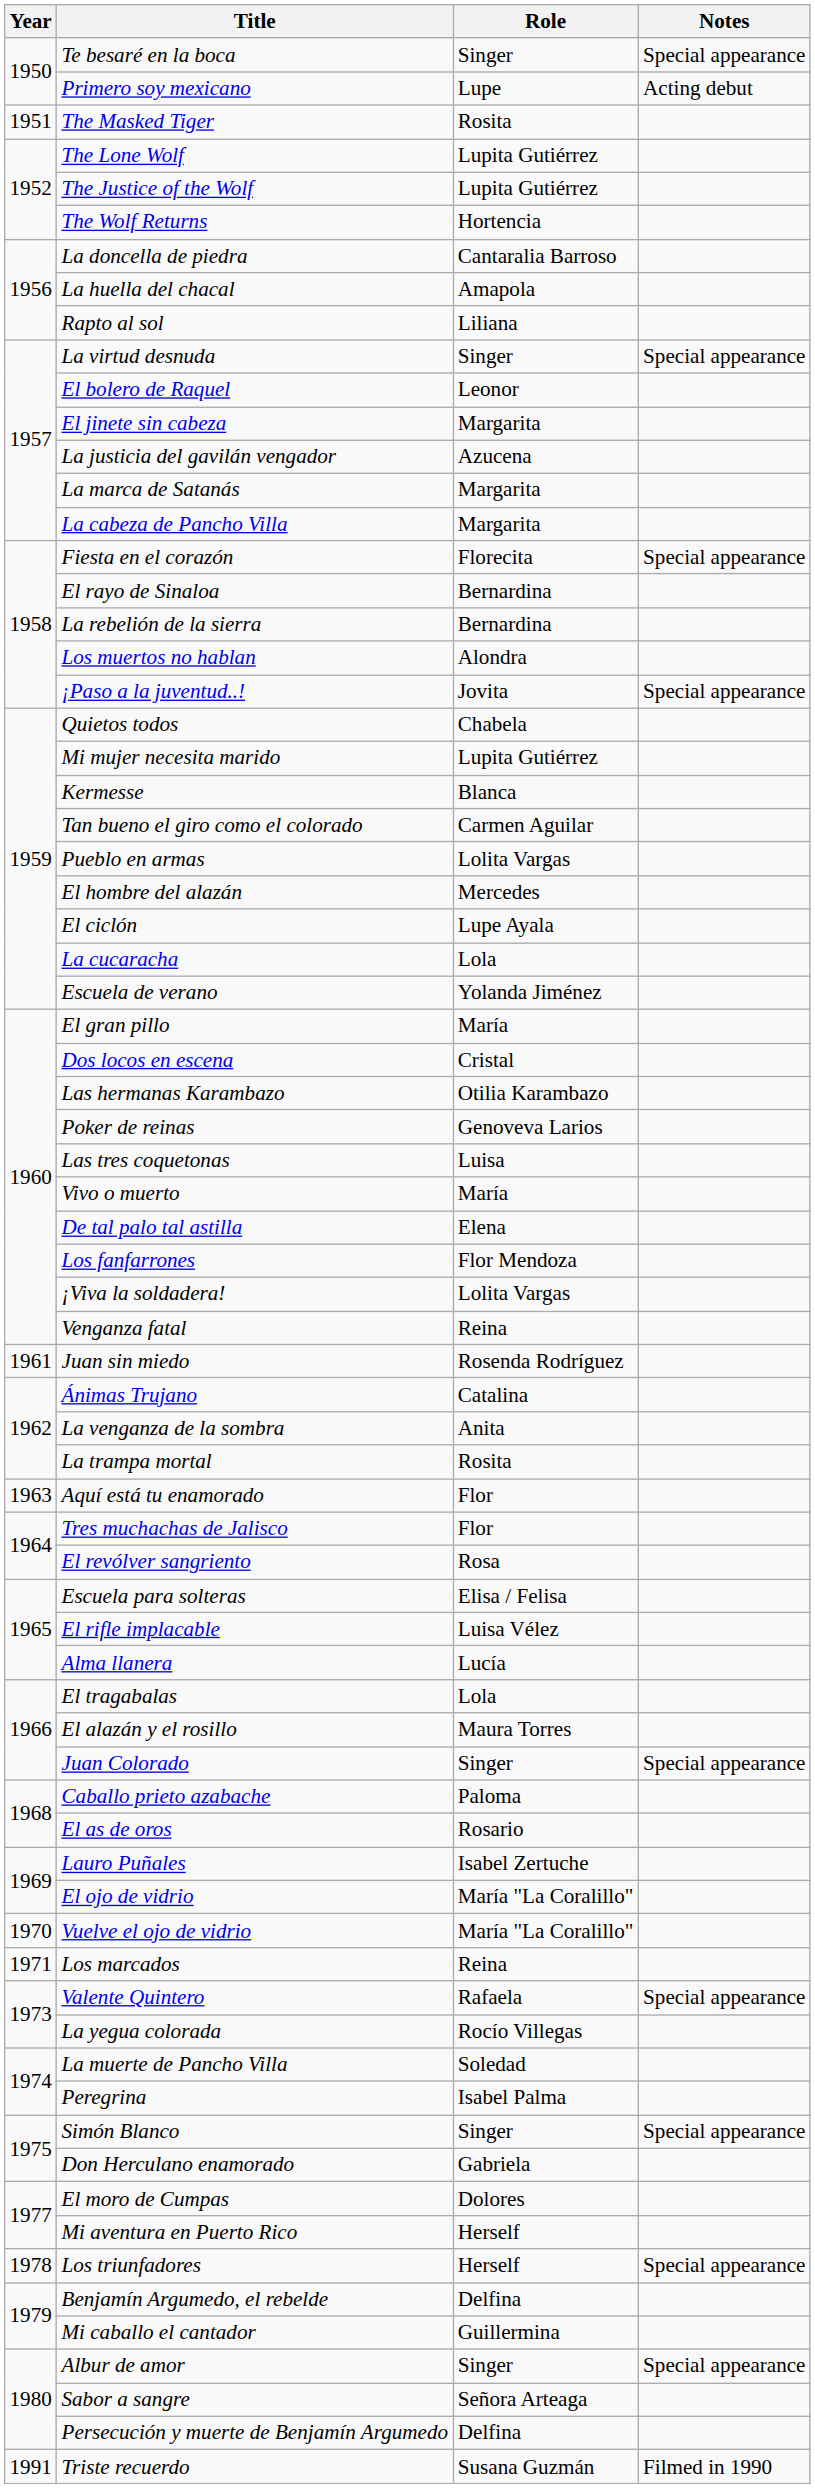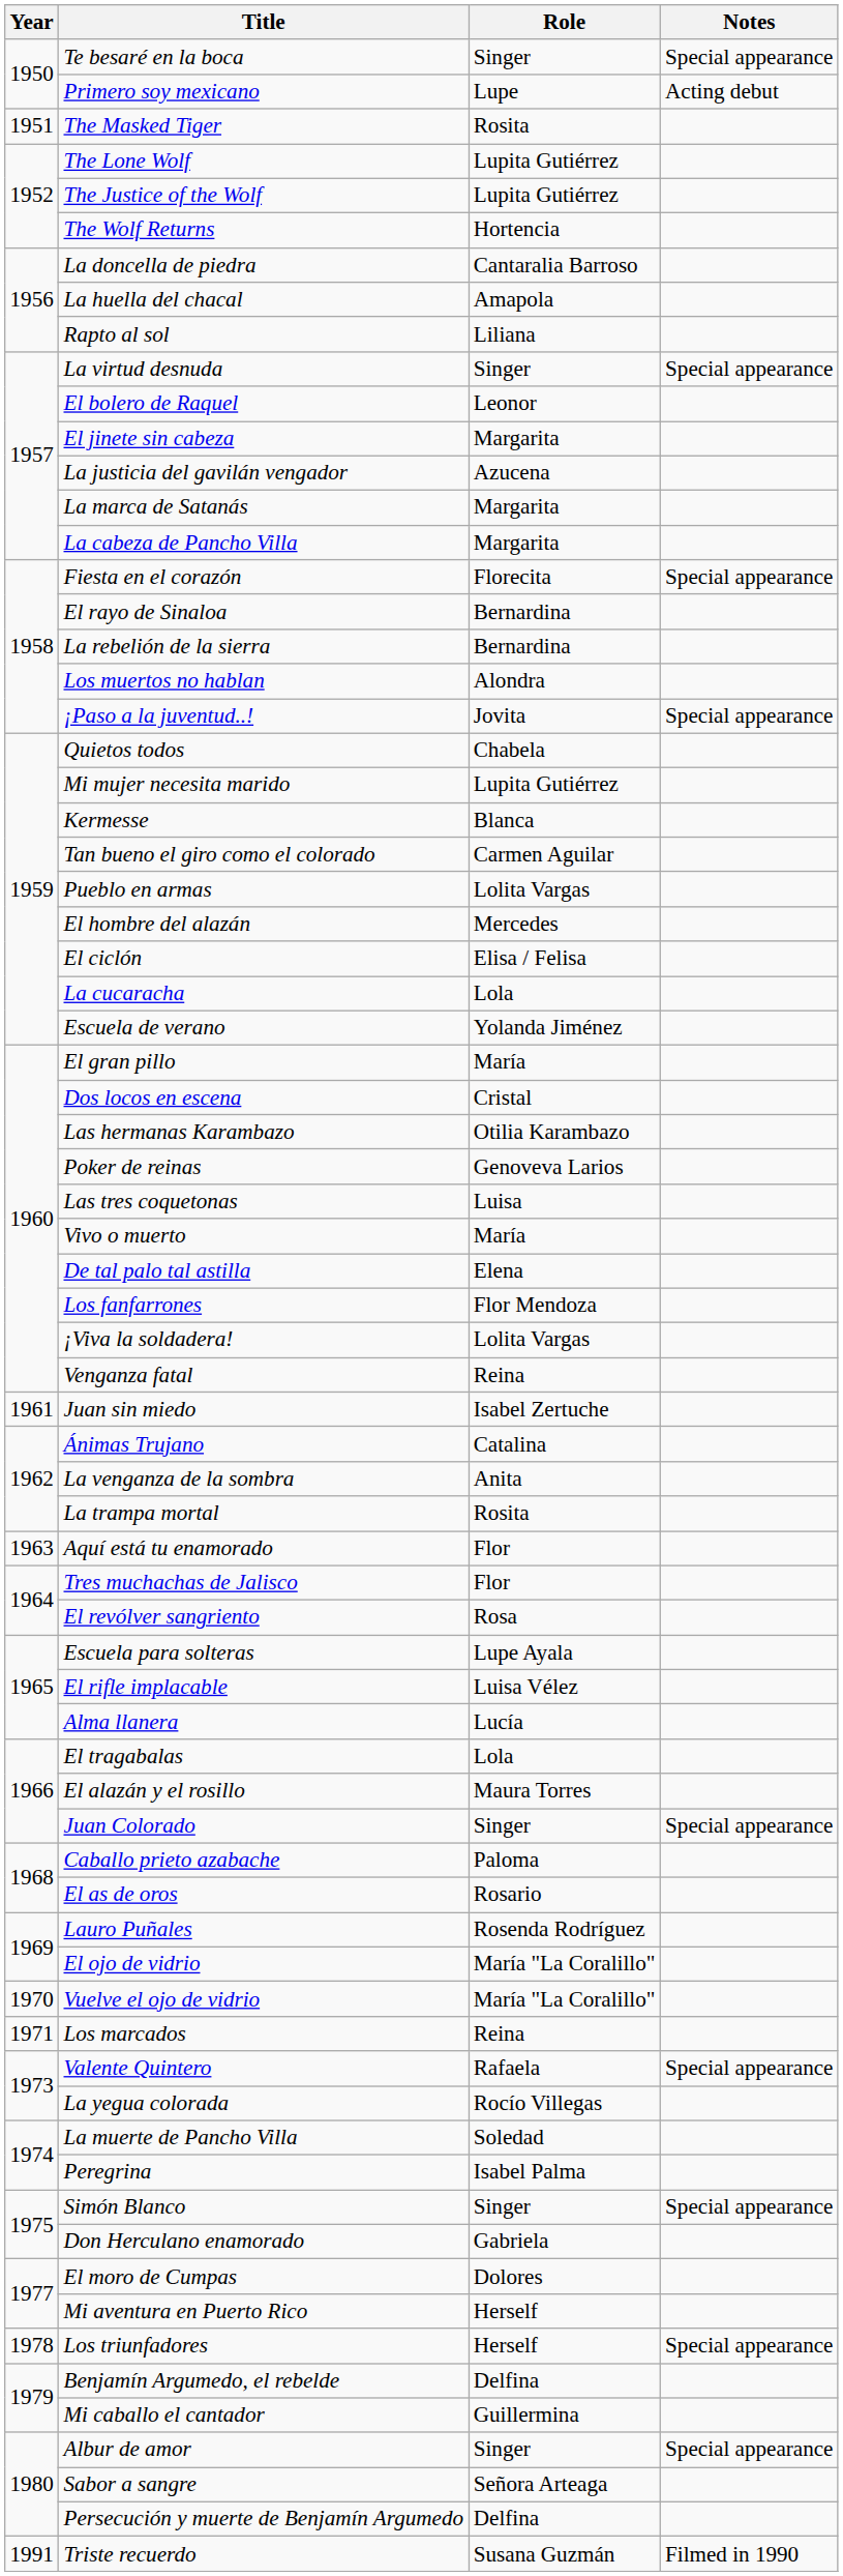 <table class="wikitable" |style="90%">
 <tr>
 <th>Year</th>
 <th>Title</th>
 <th>Role</th>
 <th>Notes</th>
 </tr>
 <tr>
 <td rowspan=2>1950</td>
 <td><em>Te besaré en la boca</em></td>
 <td>Singer</td>
 <td>Special appearance</td>
 </tr>
 <tr>
 <td><em><a href='#'>Primero soy mexicano</a></em></td>
 <td>Lupe</td>
 <td>Acting debut</td>
 </tr>
 <tr>
 <td rowspan=1>1951</td>
 <td><em><a href='#'>The Masked Tiger</a></em></td>
 <td>Rosita</td>
 <td></td>
 </tr>
 <tr>
 <td rowspan=3>1952</td>
 <td><em><a href='#'>The Lone Wolf</a></em></td>
 <td>Lupita Gutiérrez</td>
 <td></td>
 </tr>
 <tr>
 <td><em><a href='#'>The Justice of the Wolf</a></em></td>
 <td>Lupita Gutiérrez</td>
 <td></td>
 </tr>
 <tr>
 <td><em><a href='#'>The Wolf Returns</a></em></td>
 <td>Hortencia</td>
 <td></td>
 </tr>
 <tr>
 <td rowspan=3>1956</td>
 <td><em> La doncella de piedra</em></td>
 <td>Cantaralia Barroso</td>
 <td></td>
 </tr>
 <tr>
 <td><em> La huella del chacal</em></td>
 <td>Amapola</td>
 <td></td>
 </tr>
 <tr>
 <td><em> Rapto al sol</em></td>
 <td>Liliana</td>
 <td></td>
 </tr>
 <tr>
 <td rowspan=6>1957</td>
 <td><em>La virtud desnuda</em></td>
 <td>Singer</td>
 <td>Special appearance</td>
 </tr>
 <tr>
 <td><em><a href='#'>El bolero de Raquel</a></em></td>
 <td>Leonor</td>
 <td></td>
 </tr>
 <tr>
 <td><em><a href='#'>El jinete sin cabeza</a></em></td>
 <td>Margarita</td>
 <td></td>
 </tr>
 <tr>
 <td><em>La justicia del gavilán vengador</em></td>
 <td>Azucena</td>
 <td></td>
 </tr>
 <tr>
 <td><em>La marca de Satanás</em></td>
 <td>Margarita</td>
 <td></td>
 </tr>
 <tr>
 <td><em><a href='#'>La cabeza de Pancho Villa</a></em></td>
 <td>Margarita</td>
 <td></td>
 </tr>
 <tr>
 <td rowspan=5>1958</td>
 <td><em>Fiesta en el corazón</em></td>
 <td>Florecita</td>
 <td>Special appearance</td>
 </tr>
 <tr>
 <td><em>El rayo de Sinaloa</em></td>
 <td>Bernardina</td>
 <td></td>
 </tr>
 <tr>
 <td><em>La rebelión de la sierra</em></td>
 <td>Bernardina</td>
 <td></td>
 </tr>
 <tr>
 <td><em><a href='#'>Los muertos no hablan</a></em></td>
 <td>Alondra</td>
 <td></td>
 </tr>
 <tr>
 <td><em><a href='#'>¡Paso a la juventud..!</a></em></td>
 <td>Jovita</td>
 <td>Special appearance</td>
 </tr>
 <tr>
 <td rowspan=9>1959</td>
 <td><em>Quietos todos</em></td>
 <td>Chabela</td>
 <td></td>
 </tr>
 <tr>
 <td><em>Mi mujer necesita marido</em></td>
 <td>Lupita Gutiérrez</td>
 <td></td>
 </tr>
 <tr>
 <td><em>Kermesse</em></td>
 <td>Blanca</td>
 <td></td>
 </tr>
 <tr>
 <td><em>Tan bueno el giro como el colorado</em></td>
 <td>Carmen Aguilar</td>
 <td></td>
 </tr>
 <tr>
 <td><em>Pueblo en armas</em></td>
 <td>Lolita Vargas</td>
 <td></td>
 </tr>
 <tr>
 <td><em>El hombre del alazán</em></td>
 <td>Mercedes</td>
 <td></td>
 </tr>
 <tr>
 <td><em>El ciclón</em></td>
-<td>Lupe Ayala</td>
+<td>Elisa / Felisa</td>
 <td></td>
 </tr>
 <tr>
 <td><em><a href='#'>La cucaracha</a></em></td>
 <td>Lola</td>
 <td></td>
 </tr>
 <tr>
 <td><em>Escuela de verano</em></td>
 <td>Yolanda Jiménez</td>
 <td></td>
 </tr>
 <tr>
 <td rowspan=10>1960</td>
 <td><em>El gran pillo</em></td>
 <td>María</td>
 <td></td>
 </tr>
 <tr>
 <td><em><a href='#'>Dos locos en escena</a></em></td>
 <td>Cristal</td>
 <td></td>
 </tr>
 <tr>
 <td><em>Las hermanas Karambazo</em></td>
 <td>Otilia Karambazo</td>
 <td></td>
 </tr>
 <tr>
 <td><em>Poker de reinas</em></td>
 <td>Genoveva Larios</td>
 <td></td>
 </tr>
 <tr>
 <td><em>Las tres coquetonas</em></td>
 <td>Luisa</td>
 <td></td>
 </tr>
 <tr>
 <td><em>Vivo o muerto</em></td>
 <td>María</td>
 <td></td>
 </tr>
 <tr>
 <td><em><a href='#'>De tal palo tal astilla</a></em></td>
 <td>Elena</td>
 <td></td>
 </tr>
 <tr>
 <td><em><a href='#'>Los fanfarrones</a></em></td>
 <td>Flor Mendoza</td>
 <td></td>
 </tr>
 <tr>
 <td><em>¡Viva la soldadera!</em></td>
 <td>Lolita Vargas</td>
 <td></td>
 </tr>
 <tr>
 <td><em>Venganza fatal</em></td>
 <td>Reina</td>
 <td></td>
 </tr>
 <tr>
 <td rowspan=1>1961</td>
 <td><em>Juan sin miedo</em></td>
-<td>Rosenda Rodríguez</td>
+<td>Isabel Zertuche</td>
 <td></td>
 </tr>
 <tr>
 <td rowspan=3>1962</td>
 <td><em><a href='#'>Ánimas Trujano</a></em></td>
 <td>Catalina</td>
 <td></td>
 </tr>
 <tr>
 <td><em>La venganza de la sombra</em></td>
 <td>Anita</td>
 <td></td>
 </tr>
 <tr>
 <td><em>La trampa mortal</em></td>
 <td>Rosita</td>
 <td></td>
 </tr>
 <tr>
 <td rowspan=1>1963</td>
 <td><em>Aquí está tu enamorado</em></td>
 <td>Flor</td>
 <td></td>
 </tr>
 <tr>
 <td rowspan=2>1964</td>
 <td><em><a href='#'>Tres muchachas de Jalisco</a></em></td>
 <td>Flor</td>
 <td></td>
 </tr>
 <tr>
 <td><em><a href='#'>El revólver sangriento</a></em></td>
 <td>Rosa</td>
 <td></td>
 </tr>
 <tr>
 <td rowspan=3>1965</td>
 <td><em>Escuela para solteras</em></td>
-<td>Elisa / Felisa</td>
+<td>Lupe Ayala</td>
 <td></td>
 </tr>
 <tr>
 <td><em><a href='#'>El rifle implacable</a></em></td>
 <td>Luisa Vélez</td>
 <td></td>
 </tr>
 <tr>
 <td><em><a href='#'>Alma llanera</a></em></td>
 <td>Lucía</td>
 <td></td>
 </tr>
 <tr>
 <td rowspan=3>1966</td>
 <td><em>El tragabalas</em></td>
 <td>Lola</td>
 <td></td>
 </tr>
 <tr>
 <td><em>El alazán y el rosillo</em></td>
 <td>Maura Torres</td>
 <td></td>
 </tr>
 <tr>
 <td><em><a href='#'>Juan Colorado</a></em></td>
 <td>Singer</td>
 <td>Special appearance</td>
 </tr>
 <tr>
 <td rowspan=2>1968</td>
 <td><em><a href='#'>Caballo prieto azabache</a></em></td>
 <td>Paloma</td>
 <td></td>
 </tr>
 <tr>
 <td><em><a href='#'>El as de oros</a></em></td>
 <td>Rosario</td>
 <td></td>
 </tr>
 <tr>
 <td rowspan=2>1969</td>
 <td><em><a href='#'>Lauro Puñales</a></em></td>
-<td>Isabel Zertuche</td>
+<td>Rosenda Rodríguez</td>
 <td></td>
 </tr>
 <tr>
 <td><em><a href='#'>El ojo de vidrio</a></em></td>
 <td>María "La Coralillo"</td>
 <td></td>
 </tr>
 <tr>
 <td rowspan=1>1970</td>
 <td><em><a href='#'>Vuelve el ojo de vidrio</a></em></td>
 <td>María "La Coralillo"</td>
 <td></td>
 </tr>
 <tr>
 <td rowspan=1>1971</td>
 <td><em>Los marcados</em></td>
 <td>Reina</td>
 <td></td>
 </tr>
 <tr>
 <td rowspan=2>1973</td>
 <td><em><a href='#'>Valente Quintero</a></em></td>
 <td>Rafaela</td>
 <td>Special appearance</td>
 </tr>
 <tr>
 <td><em>La yegua colorada</em></td>
 <td>Rocío Villegas</td>
 <td></td>
 </tr>
 <tr>
 <td rowspan=2>1974</td>
 <td><em>La muerte de Pancho Villa</em></td>
 <td>Soledad</td>
 <td></td>
 </tr>
 <tr>
 <td><em>Peregrina</em></td>
 <td>Isabel Palma</td>
 <td></td>
 </tr>
 <tr>
 <td rowspan=2>1975</td>
 <td><em>Simón Blanco</em></td>
 <td>Singer</td>
 <td>Special appearance</td>
 </tr>
 <tr>
 <td><em>Don Herculano enamorado</em></td>
 <td>Gabriela</td>
 <td></td>
 </tr>
 <tr>
 <td rowspan=2>1977</td>
 <td><em>El moro de Cumpas</em></td>
 <td>Dolores</td>
 <td></td>
 </tr>
 <tr>
 <td><em>Mi aventura en Puerto Rico</em></td>
 <td>Herself</td>
 <td></td>
 </tr>
 <tr>
 <td rowspan=1>1978</td>
 <td><em>Los triunfadores</em></td>
 <td>Herself</td>
 <td>Special appearance</td>
 </tr>
 <tr>
 <td rowspan=2>1979</td>
 <td><em>Benjamín Argumedo, el rebelde</em></td>
 <td>Delfina</td>
 <td></td>
 </tr>
 <tr>
 <td><em>Mi caballo el cantador</em></td>
 <td>Guillermina</td>
 <td></td>
 </tr>
 <tr>
 <td rowspan=3>1980</td>
 <td><em>Albur de amor</em></td>
 <td>Singer</td>
 <td>Special appearance</td>
 </tr>
 <tr>
 <td><em>Sabor a sangre</em></td>
 <td>Señora Arteaga</td>
 <td></td>
 </tr>
 <tr>
 <td><em>Persecución y muerte de Benjamín Argumedo</em></td>
 <td>Delfina</td>
 <td></td>
 </tr>
 <tr>
 <td rowspan=3>1991</td>
 <td><em>Triste recuerdo</em></td>
 <td>Susana Guzmán</td>
 <td>Filmed in 1990</td>
 </tr>
 <tr>
 </tr>
 </table>
